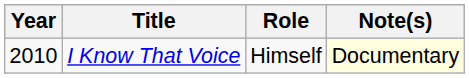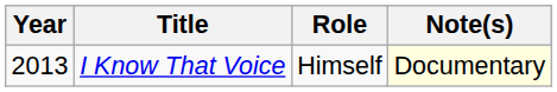 <table class="wikitable">
 <tr style="background:#b0c4de; text-align:center;">
 <th>Year</th>
 <th>Title</th>
 <th>Role</th>
 <th>Note(s)</th>
 </tr>
 <tr>
-<td>2010</td>
+<td>2013</td>
 <td><em><a href='#'>I Know That Voice</a></em></td>
 <td>Himself</td>
 <td style="background: lightyellow;">Documentary</td>
 </tr>
 </table>
